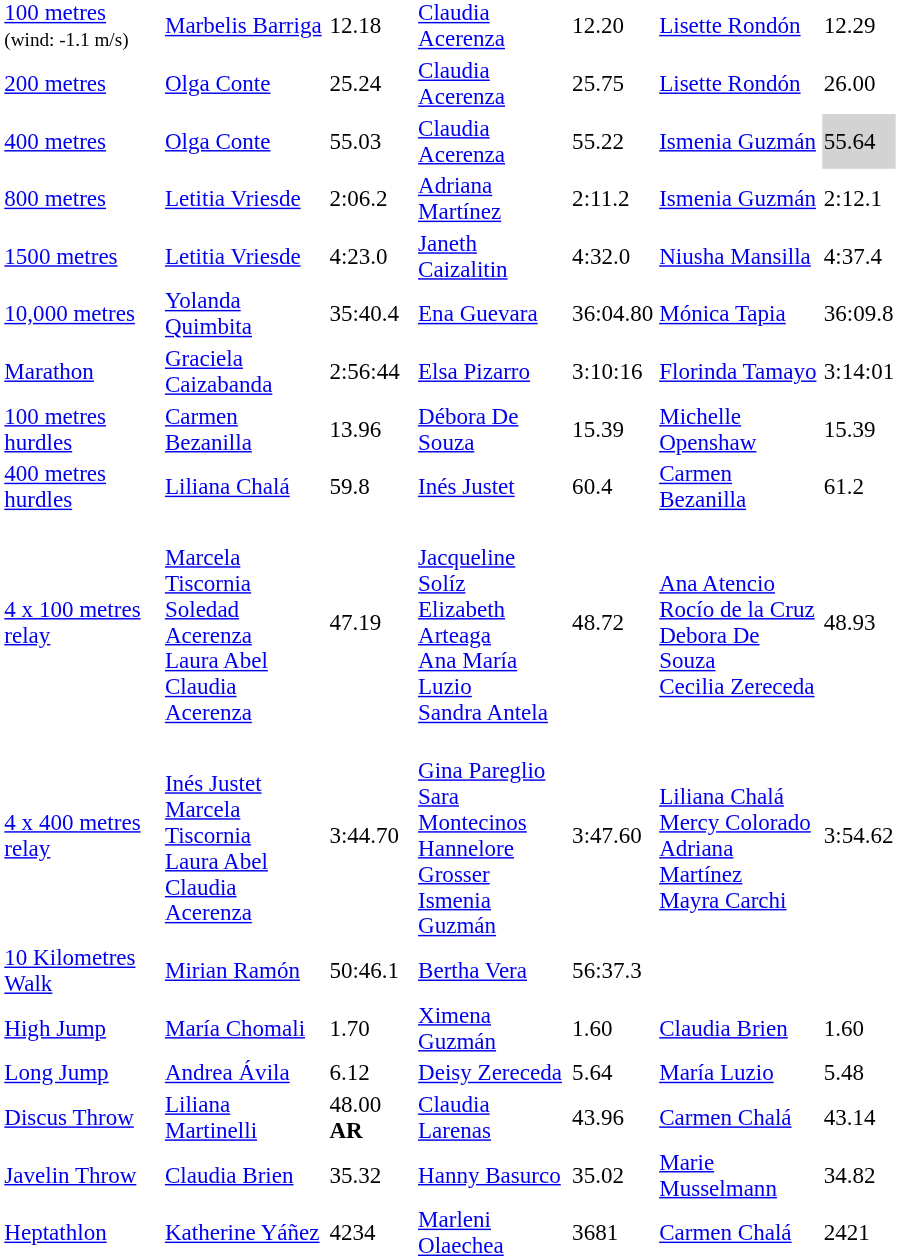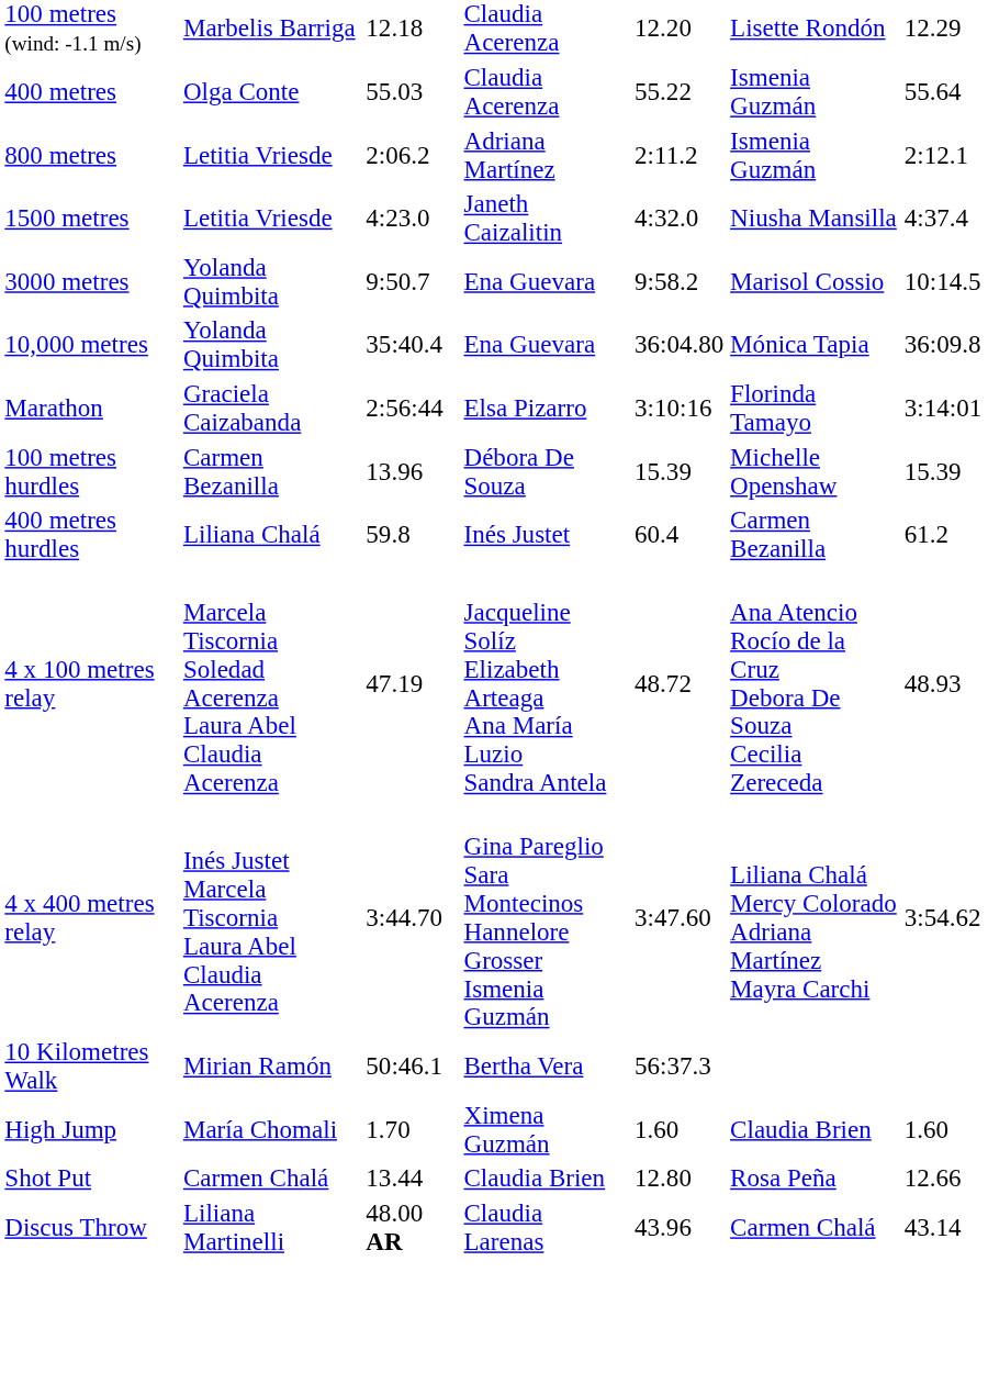 <table>
 <tr>
 <td><a href='#'>100 metres</a><br><small>(wind: -1.1 m/s)</small></td>
 <td><a href='#'>Marbelis Barriga</a><br> </td>
 <td>12.18</td>
 <td><a href='#'>Claudia Acerenza</a><br> </td>
 <td>12.20</td>
 <td><a href='#'>Lisette Rondón</a><br> </td>
 <td>12.29</td>
 </tr>
 <tr>
-<td><a href='#'>200 metres</a></td>
-<td><a href='#'>Olga Conte</a><br> </td>
-<td>25.24</td>
-<td><a href='#'>Claudia Acerenza</a><br> </td>
-<td>25.75</td>
-<td><a href='#'>Lisette Rondón</a><br> </td>
-<td>26.00</td>
-</tr>
-<tr>
 <td><a href='#'>400 metres</a></td>
 <td><a href='#'>Olga Conte</a><br> </td>
 <td>55.03</td>
 <td><a href='#'>Claudia Acerenza</a><br> </td>
 <td>55.22</td>
 <td><a href='#'>Ismenia Guzmán</a><br> </td>
-<td style="background: lightgrey;">55.64</td>
+<td>55.64</td>
 </tr>
 <tr>
 <td><a href='#'>800 metres</a></td>
 <td><a href='#'>Letitia Vriesde</a><br> </td>
 <td>2:06.2</td>
 <td><a href='#'>Adriana Martínez</a><br> </td>
 <td>2:11.2</td>
 <td><a href='#'>Ismenia Guzmán</a><br> </td>
 <td>2:12.1</td>
 </tr>
 <tr>
 <td><a href='#'>1500 metres</a></td>
 <td><a href='#'>Letitia Vriesde</a><br> </td>
 <td>4:23.0</td>
 <td><a href='#'>Janeth Caizalitin</a><br> </td>
 <td>4:32.0</td>
 <td><a href='#'>Niusha Mansilla</a><br> </td>
 <td>4:37.4</td>
+</tr>
+<tr>
+<td><a href='#'>3000 metres</a></td>
+<td><a href='#'>Yolanda Quimbita</a><br> </td>
+<td>9:50.7</td>
+<td><a href='#'>Ena Guevara</a><br> </td>
+<td>9:58.2</td>
+<td><a href='#'>Marisol Cossio</a><br> </td>
+<td>10:14.5</td>
 </tr>
 <tr>
 <td><a href='#'>10,000 metres</a></td>
 <td><a href='#'>Yolanda Quimbita</a><br> </td>
 <td>35:40.4</td>
 <td><a href='#'>Ena Guevara</a><br> </td>
 <td>36:04.80</td>
 <td><a href='#'>Mónica Tapia</a><br> </td>
 <td>36:09.8</td>
 </tr>
 <tr>
 <td><a href='#'>Marathon</a></td>
 <td><a href='#'>Graciela Caizabanda</a><br> </td>
 <td>2:56:44</td>
 <td><a href='#'>Elsa Pizarro</a><br> </td>
 <td>3:10:16</td>
 <td><a href='#'>Florinda Tamayo</a><br> </td>
 <td>3:14:01</td>
 </tr>
 <tr>
 <td><a href='#'>100 metres hurdles</a></td>
 <td><a href='#'>Carmen Bezanilla</a><br> </td>
 <td>13.96</td>
 <td><a href='#'>Débora De Souza</a><br> </td>
 <td>15.39</td>
 <td><a href='#'>Michelle Openshaw</a><br> </td>
 <td>15.39</td>
 </tr>
 <tr>
 <td><a href='#'>400 metres hurdles</a></td>
 <td><a href='#'>Liliana Chalá</a><br> </td>
 <td>59.8</td>
 <td><a href='#'>Inés Justet</a><br> </td>
 <td>60.4</td>
 <td><a href='#'>Carmen Bezanilla</a><br> </td>
 <td>61.2</td>
 </tr>
 <tr>
 <td><a href='#'>4 x 100 metres relay</a></td>
 <td><br><a href='#'>Marcela Tiscornia</a><br><a href='#'>Soledad Acerenza</a><br><a href='#'>Laura Abel</a><br><a href='#'>Claudia Acerenza</a></td>
 <td>47.19</td>
 <td><br><a href='#'>Jacqueline Solíz</a><br><a href='#'>Elizabeth Arteaga</a><br><a href='#'>Ana María Luzio</a><br><a href='#'>Sandra Antela</a></td>
 <td>48.72</td>
 <td><br><a href='#'>Ana Atencio</a><br><a href='#'>Rocío de la Cruz</a><br><a href='#'>Debora De Souza</a><br><a href='#'>Cecilia Zereceda</a></td>
 <td>48.93</td>
 </tr>
 <tr>
 <td><a href='#'>4 x 400 metres relay</a></td>
 <td><br><a href='#'>Inés Justet</a><br><a href='#'>Marcela Tiscornia</a><br><a href='#'>Laura Abel</a><br><a href='#'>Claudia Acerenza</a></td>
 <td>3:44.70</td>
 <td><br><a href='#'>Gina Pareglio</a><br><a href='#'>Sara Montecinos</a><br><a href='#'>Hannelore Grosser</a><br><a href='#'>Ismenia Guzmán</a></td>
 <td>3:47.60</td>
 <td><br><a href='#'>Liliana Chalá</a><br><a href='#'>Mercy Colorado</a><br><a href='#'>Adriana Martínez</a><br><a href='#'>Mayra Carchi</a></td>
 <td>3:54.62</td>
 </tr>
 <tr>
 <td><a href='#'>10 Kilometres Walk</a></td>
 <td><a href='#'>Mirian Ramón</a><br> </td>
 <td>50:46.1</td>
 <td><a href='#'>Bertha Vera</a><br> </td>
 <td>56:37.3</td>
 <td></td>
 <td></td>
 </tr>
 <tr>
 <td><a href='#'>High Jump</a></td>
 <td><a href='#'>María Chomali</a><br> </td>
 <td>1.70</td>
 <td><a href='#'>Ximena Guzmán</a><br> </td>
 <td>1.60</td>
 <td><a href='#'>Claudia Brien</a><br> </td>
 <td>1.60</td>
 </tr>
 <tr>
-<td><a href='#'>Long Jump</a></td>
-<td><a href='#'>Andrea Ávila</a><br> </td>
-<td>6.12</td>
-<td><a href='#'>Deisy Zereceda</a><br> </td>
-<td>5.64</td>
-<td><a href='#'>María Luzio</a><br> </td>
-<td>5.48</td>
+<td><a href='#'>Shot Put</a></td>
+<td><a href='#'>Carmen Chalá</a><br> </td>
+<td>13.44</td>
+<td><a href='#'>Claudia Brien</a><br> </td>
+<td>12.80</td>
+<td><a href='#'>Rosa Peña</a><br> </td>
+<td>12.66</td>
 </tr>
 <tr>
 <td><a href='#'>Discus Throw</a></td>
 <td><a href='#'>Liliana Martinelli</a><br> </td>
 <td>48.00 <strong>AR</strong></td>
 <td><a href='#'>Claudia Larenas</a><br> </td>
 <td>43.96</td>
 <td><a href='#'>Carmen Chalá</a><br> </td>
 <td>43.14</td>
 </tr>
-<tr>
-<td><a href='#'>Javelin Throw</a></td>
-<td><a href='#'>Claudia Brien</a><br> </td>
-<td>35.32</td>
-<td><a href='#'>Hanny Basurco</a><br> </td>
-<td>35.02</td>
-<td><a href='#'>Marie Musselmann</a><br> </td>
-<td>34.82</td>
-</tr>
-<tr>
-<td><a href='#'>Heptathlon</a></td>
-<td><a href='#'>Katherine Yáñez</a><br> </td>
-<td>4234</td>
-<td><a href='#'>Marleni Olaechea</a><br> </td>
-<td>3681</td>
-<td><a href='#'>Carmen Chalá</a><br> </td>
-<td>2421</td>
-</tr>
 </table>
